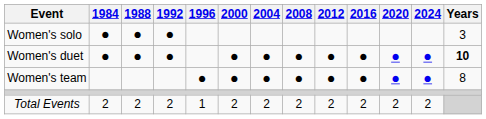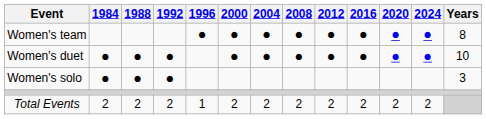 <table class="wikitable" style="text-align:center">
 <tr>
 <th>Event</th>
 <th><a href='#'>1984</a></th>
 <th><a href='#'>1988</a></th>
 <th><a href='#'>1992</a></th>
 <th><a href='#'>1996</a></th>
 <th><a href='#'>2000</a></th>
 <th><a href='#'>2004</a></th>
 <th><a href='#'>2008</a></th>
 <th><a href='#'>2012</a></th>
 <th><a href='#'>2016</a></th>
 <th><a href='#'>2020</a></th>
 <th><a href='#'>2024</a></th>
 <th>Years</th>
 </tr>
 <tr>
-<td align=left>Women's solo</td>
+<td align=left>Women's team</td>
+<td> </td>
+<td> </td>
+<td> </td>
 <td><big><strong>●</strong></big></td>
 <td><big><strong>●</strong></big></td>
 <td><big><strong>●</strong></big></td>
-<td> </td>
-<td> </td>
-<td> </td>
-<td> </td>
-<td> </td>
-<td> </td>
-<td> </td>
-<td> </td>
-<td>3</td>
+<td><big><strong>●</strong></big></td>
+<td><big><strong>●</strong></big></td>
+<td><big><strong>●</strong></big></td>
+<td><a href='#'><big><strong>●</strong></big></a></td>
+<td><a href='#'><big><strong>●</strong></big></a></td>
+<td>8</td>
 </tr>
 <tr>
 <td align=left>Women's duet</td>
 <td><big><strong>●</strong></big></td>
 <td><big><strong>●</strong></big></td>
 <td><big><strong>●</strong></big></td>
 <td> </td>
 <td><big><strong>●</strong></big></td>
 <td><big><strong>●</strong></big></td>
 <td><big><strong>●</strong></big></td>
 <td><big><strong>●</strong></big></td>
 <td><big><strong>●</strong></big></td>
 <td><a href='#'><big><strong>●</strong></big></a></td>
 <td><a href='#'><big><strong>●</strong></big></a></td>
-<td><strong>10</strong></td>
+<td>10</td>
 </tr>
 <tr>
-<td align=left>Women's team</td>
+<td align=left>Women's solo</td>
+<td><big><strong>●</strong></big></td>
+<td><big><strong>●</strong></big></td>
+<td><big><strong>●</strong></big></td>
 <td> </td>
 <td> </td>
 <td> </td>
-<td><big><strong>●</strong></big></td>
-<td><big><strong>●</strong></big></td>
-<td><big><strong>●</strong></big></td>
-<td><big><strong>●</strong></big></td>
-<td><big><strong>●</strong></big></td>
-<td><big><strong>●</strong></big></td>
-<td><a href='#'><big><strong>●</strong></big></a></td>
-<td><a href='#'><big><strong>●</strong></big></a></td>
-<td>8</td>
+<td> </td>
+<td> </td>
+<td> </td>
+<td> </td>
+<td> </td>
+<td>3</td>
 </tr>
 <tr bgcolor=lightgray>
 <td colspan="13"></td>
 </tr>
 <tr>
 <td><em>Total Events</em></td>
 <td>2</td>
 <td>2</td>
 <td>2</td>
 <td>1</td>
 <td>2</td>
 <td>2</td>
 <td>2</td>
 <td>2</td>
 <td>2</td>
 <td>2</td>
 <td>2</td>
 <td bgcolor=lightgray></td>
 </tr>
 </table>
